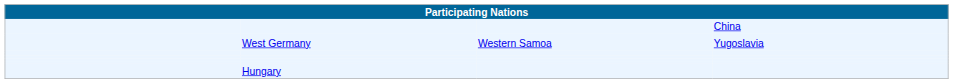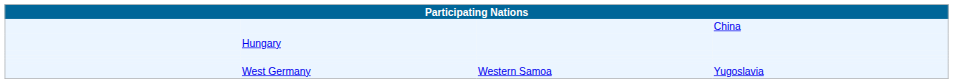 <table align=center cellpadding="2" cellspacing="0" style="background: #f9f9f9; border: 1px #aaa solid; border-collapse: collapse; font-size: 95%" width=70%>
 <tr bgcolor=#006699 style="color:white;">
 <th colspan=4>Participating Nations</th>
 </tr>
 <tr bgcolor=#EBF5FF>
 <td width=25%></td>
 <td width=25%></td>
 <td width=25%></td>
 <td width=25%> <a href='#'>China</a></td>
 </tr>
 <tr bgcolor=#EBF5FF>
 <td></td>
 <td></td>
 <td></td>
 <td></td>
 </tr>
 <tr bgcolor=#EBF5FF>
 <td></td>
-<td> <a href='#'>West Germany</a></td>
-<td> <a href='#'>Western Samoa</a></td>
-<td> <a href='#'>Yugoslavia</a></td>
+<td> <a href='#'>Hungary</a></td>
+<td></td>
+<td></td>
 </tr>
 <tr bgcolor=#EBF5FF>
 <td></td>
 <td></td>
 <td></td>
 <td></td>
 </tr>
 <tr bgcolor=#EBF5FF>
 <td></td>
 <td></td>
 <td></td>
 <td></td>
 </tr>
 <tr bgcolor=#EBF5FF>
 <td></td>
 <td></td>
 <td></td>
 <td></td>
 </tr>
 <tr bgcolor=#EBF5FF>
 <td></td>
 <td></td>
 <td></td>
 <td></td>
 </tr>
 <tr bgcolor=#EBF5FF>
 <td></td>
 <td></td>
 <td></td>
 <td></td>
 </tr>
 <tr bgcolor=#EBF5FF>
 <td></td>
-<td> <a href='#'>Hungary</a></td>
-<td></td>
-<td></td>
+<td> <a href='#'>West Germany</a></td>
+<td> <a href='#'>Western Samoa</a></td>
+<td> <a href='#'>Yugoslavia</a></td>
 </tr>
 </table>
